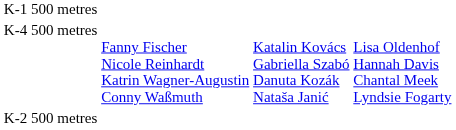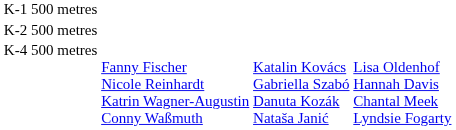 <table>
 <tr valign="top">
 <td>K-1 500 metres<br></td>
+<td></td>
+<td></td>
+<td></td>
+</tr>
+<tr valign="top">
+<td>K-2 500 metres<br></td>
 <td></td>
 <td></td>
 <td></td>
 </tr>
 <tr valign="top">
 <td>K-4 500 metres<br></td>
 <td><br><a href='#'>Fanny Fischer</a><br><a href='#'>Nicole Reinhardt</a><br><a href='#'>Katrin Wagner-Augustin</a><br><a href='#'>Conny Waßmuth</a></td>
 <td><br><a href='#'>Katalin Kovács</a><br><a href='#'>Gabriella Szabó</a><br><a href='#'>Danuta Kozák</a><br><a href='#'>Nataša Janić</a></td>
 <td><br><a href='#'>Lisa Oldenhof</a><br><a href='#'>Hannah Davis</a><br><a href='#'>Chantal Meek</a><br><a href='#'>Lyndsie Fogarty</a></td>
 </tr>
-<tr valign="top">
-<td>K-2 500 metres<br></td>
-<td></td>
-<td></td>
-<td></td>
-</tr>
 </table>
